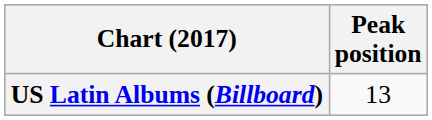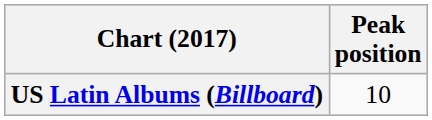 <table class="wikitable sortable plainrowheaders">
 <tr>
 <th class="unsortable">Chart (2017)</th>
 <th>Peak<br>position</th>
 </tr>
 <tr>
 <th scope="row">US <a href='#'>Latin Albums</a> (<em><a href='#'>Billboard</a></em>)</th>
-<td align="center">13</td>
+<td align="center">10</td>
 </tr>
 </table>
